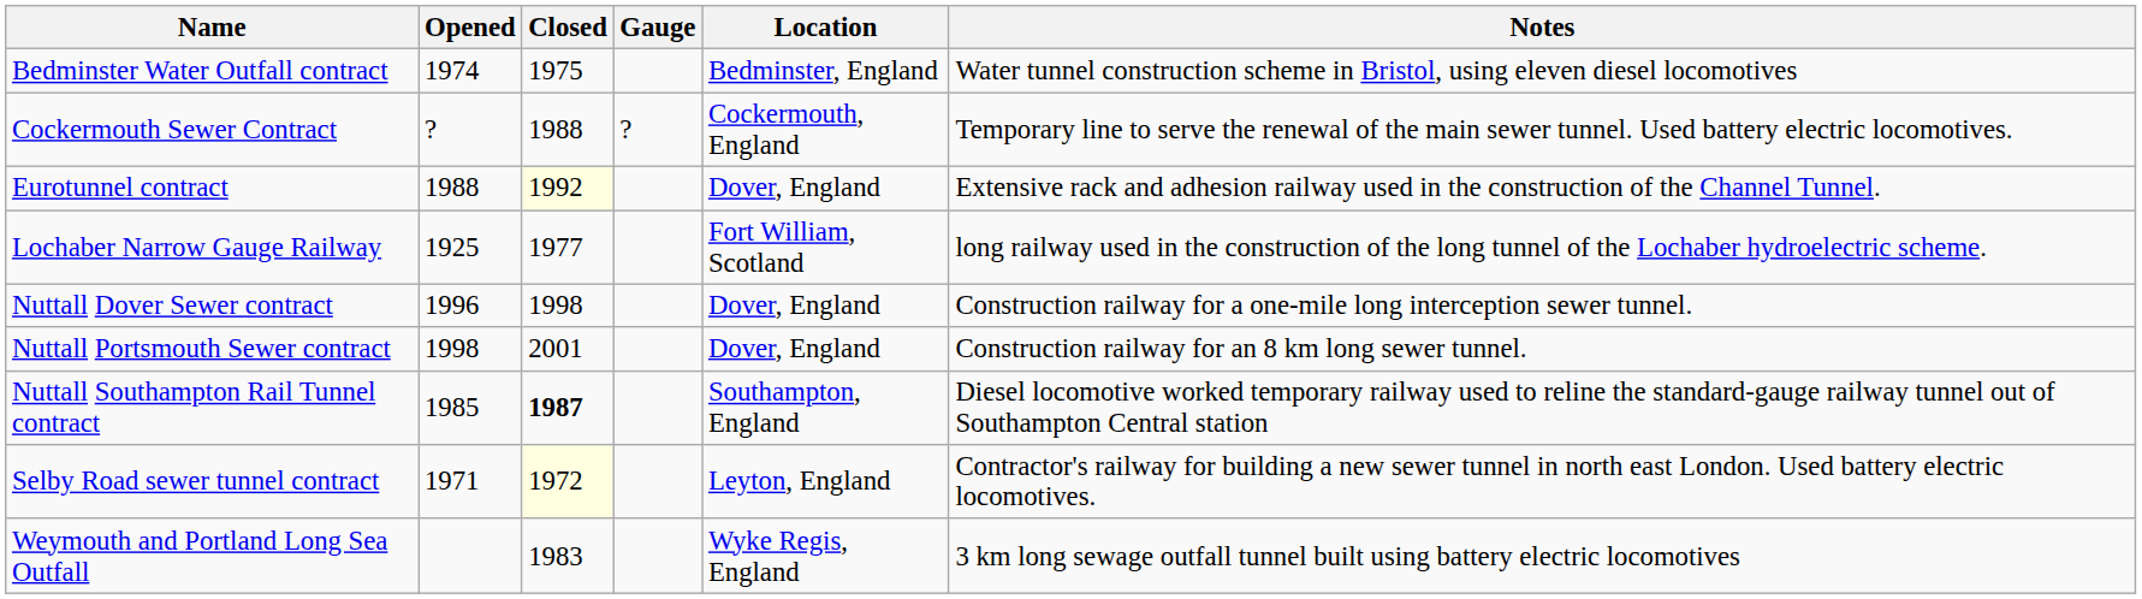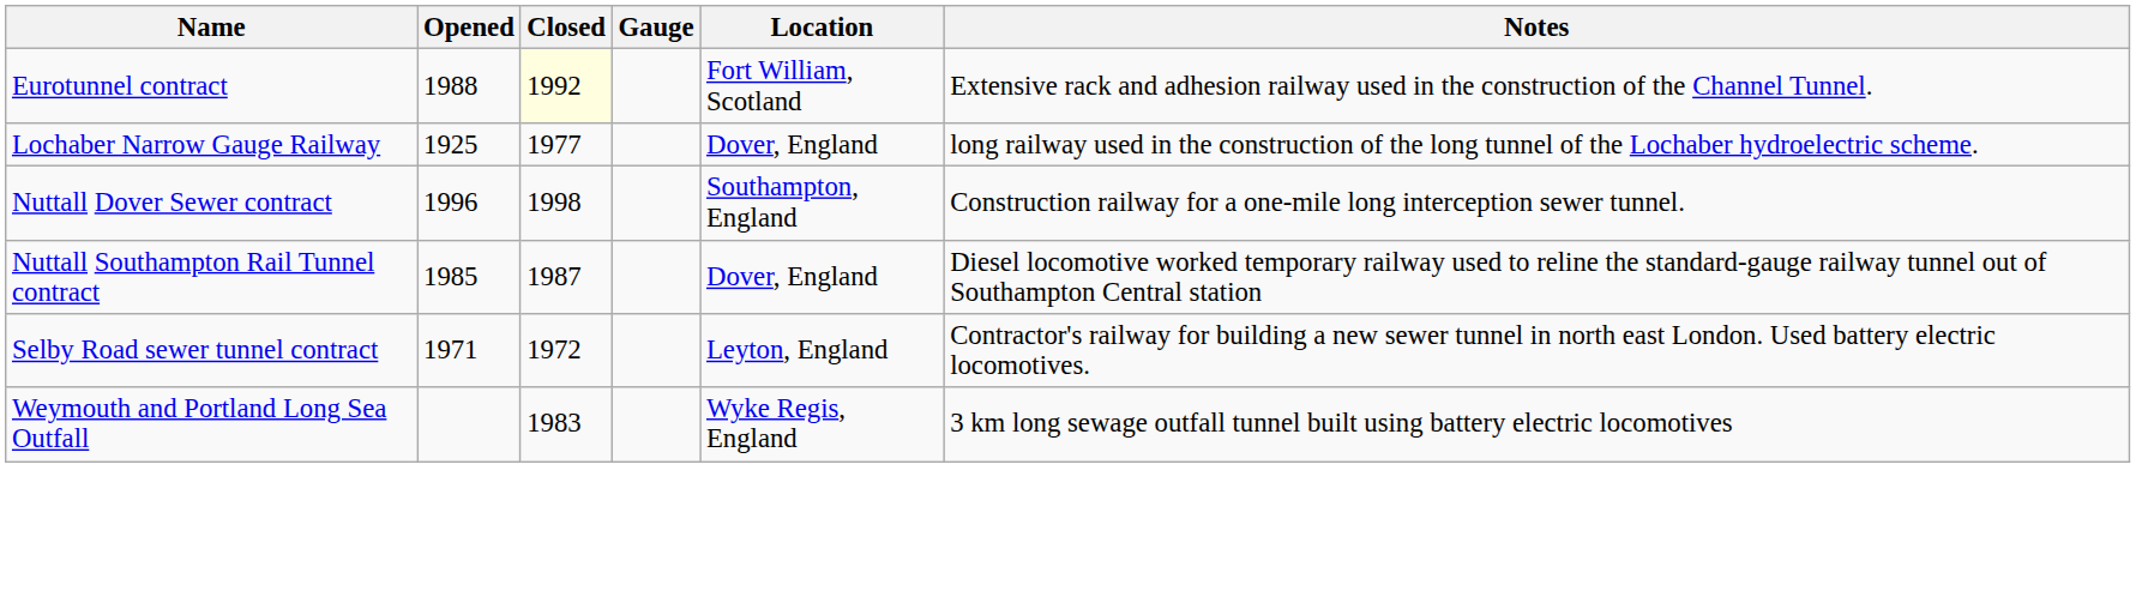 <table class="wikitable">
 <tr>
 <th>Name</th>
 <th>Opened</th>
 <th>Closed</th>
 <th>Gauge</th>
 <th>Location</th>
 <th>Notes</th>
 </tr>
 <tr>
-<td><a href='#'>Bedminster Water Outfall contract</a></td>
-<td>1974</td>
-<td>1975</td>
-<td></td>
-<td><a href='#'>Bedminster</a>, England</td>
-<td>Water tunnel construction scheme in <a href='#'>Bristol</a>, using eleven diesel locomotives</td>
-</tr>
-<tr>
-<td><a href='#'>Cockermouth Sewer Contract</a></td>
-<td>?</td>
-<td>1988</td>
-<td> ?</td>
-<td><a href='#'>Cockermouth</a>, England</td>
-<td>Temporary line to serve the renewal of the main sewer tunnel. Used battery electric locomotives.</td>
-</tr>
-<tr>
 <td><a href='#'>Eurotunnel contract</a></td>
 <td>1988</td>
 <td style="background: lightyellow;">1992</td>
 <td></td>
-<td><a href='#'>Dover</a>, England</td>
+<td><a href='#'>Fort William</a>, Scotland</td>
 <td>Extensive rack and adhesion railway used in the construction of the <a href='#'>Channel Tunnel</a>.</td>
 </tr>
 <tr>
 <td><a href='#'>Lochaber Narrow Gauge Railway</a></td>
 <td>1925</td>
 <td>1977</td>
 <td></td>
-<td><a href='#'>Fort William</a>, Scotland</td>
+<td><a href='#'>Dover</a>, England</td>
 <td> long railway used in the construction of the  long tunnel of the <a href='#'>Lochaber hydroelectric scheme</a>.</td>
 </tr>
 <tr>
 <td><a href='#'>Nuttall</a> <a href='#'>Dover Sewer contract</a></td>
 <td>1996</td>
 <td>1998</td>
 <td></td>
-<td><a href='#'>Dover</a>, England</td>
+<td><a href='#'>Southampton</a>, England</td>
 <td>Construction railway for a one-mile long interception sewer tunnel.</td>
-</tr>
-<tr>
-<td><a href='#'>Nuttall</a> <a href='#'>Portsmouth Sewer contract</a></td>
-<td>1998</td>
-<td>2001</td>
-<td></td>
-<td><a href='#'>Dover</a>, England</td>
-<td>Construction railway for an 8 km long sewer tunnel.</td>
 </tr>
 <tr>
 <td><a href='#'>Nuttall</a> <a href='#'>Southampton Rail Tunnel contract</a></td>
 <td>1985</td>
-<td><strong>1987</strong></td>
+<td>1987</td>
 <td></td>
-<td><a href='#'>Southampton</a>, England</td>
+<td><a href='#'>Dover</a>, England</td>
 <td>Diesel locomotive worked temporary railway used to reline the standard-gauge railway tunnel out of Southampton Central station</td>
 </tr>
 <tr>
 <td><a href='#'>Selby Road sewer tunnel contract</a></td>
 <td>1971</td>
-<td style="background: lightyellow;">1972</td>
+<td>1972</td>
 <td></td>
 <td><a href='#'>Leyton</a>, England</td>
 <td>Contractor's railway for building a new sewer tunnel in north east London. Used battery electric locomotives.</td>
 </tr>
 <tr>
 <td><a href='#'>Weymouth and Portland Long Sea Outfall</a></td>
 <td></td>
 <td>1983</td>
 <td></td>
 <td><a href='#'>Wyke Regis</a>, England</td>
 <td>3 km long sewage outfall tunnel built using battery electric locomotives</td>
 </tr>
 </table>
